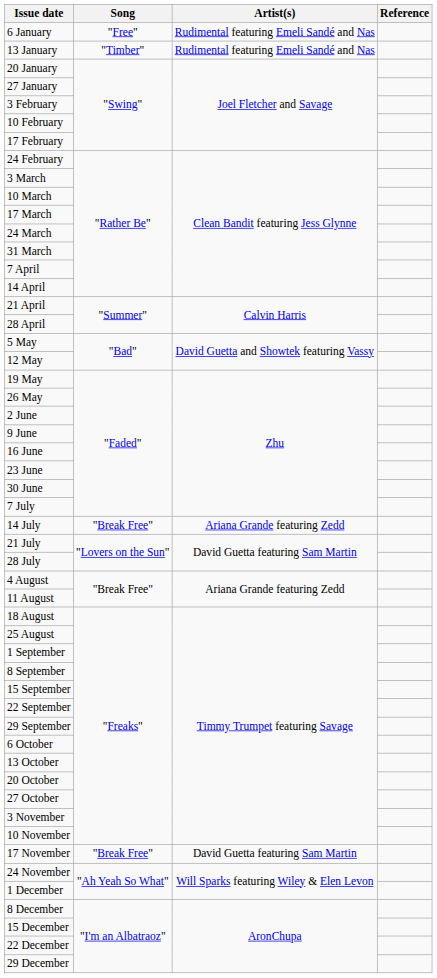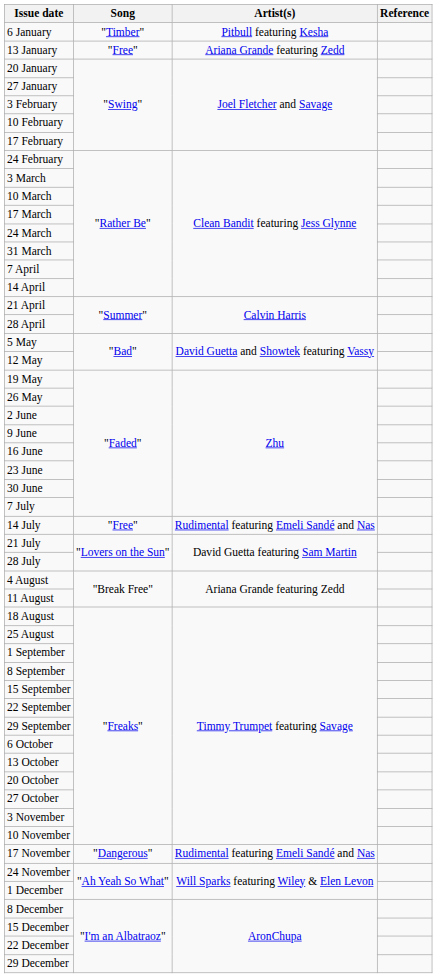 <table class="wikitable">
 <tr>
 <th>Issue date</th>
 <th>Song</th>
 <th>Artist(s)</th>
 <th>Reference</th>
 </tr>
 <tr>
 <td align="left">6 January</td>
-<td align="center">"<a href='#'>Free</a>"</td>
-<td align="center"><a href='#'>Rudimental</a> featuring <a href='#'>Emeli Sandé</a> and <a href='#'>Nas</a></td>
+<td align="center">"<a href='#'>Timber</a>"</td>
+<td align="center"><a href='#'>Pitbull</a> featuring <a href='#'>Kesha</a></td>
 <td align="center"></td>
 </tr>
 <tr>
 <td align="left">13 January</td>
-<td align="center">"<a href='#'>Timber</a>"</td>
-<td align="center"><a href='#'>Rudimental</a> featuring <a href='#'>Emeli Sandé</a> and <a href='#'>Nas</a></td>
+<td align="center">"<a href='#'>Free</a>"</td>
+<td align="center"><a href='#'>Ariana Grande</a> featuring <a href='#'>Zedd</a></td>
 <td align="center"></td>
 </tr>
 <tr>
 <td align="left">20 January</td>
 <td align="center" rowspan="5">"<a href='#'>Swing</a>"</td>
 <td align="center" rowspan="5"><a href='#'>Joel Fletcher</a> and <a href='#'>Savage</a></td>
 <td align="center"></td>
 </tr>
 <tr>
 <td align="left">27 January</td>
 <td align="center"></td>
 </tr>
 <tr>
 <td align="left">3 February</td>
 <td align="center"></td>
 </tr>
 <tr>
 <td align="left">10 February</td>
 <td align="center"></td>
 </tr>
 <tr>
 <td align="left">17 February</td>
 <td align="center"></td>
 </tr>
 <tr>
 <td align="left">24 February</td>
 <td align="center" rowspan="8">"<a href='#'>Rather Be</a>"</td>
 <td align="center" rowspan="8"><a href='#'>Clean Bandit</a> featuring <a href='#'>Jess Glynne</a></td>
 <td align="center"></td>
 </tr>
 <tr>
 <td align="left">3 March</td>
 <td align="center"></td>
 </tr>
 <tr>
 <td align="left">10 March</td>
 <td align="center"></td>
 </tr>
 <tr>
 <td align="left">17 March</td>
 <td align="center"></td>
 </tr>
 <tr>
 <td align="left">24 March</td>
 <td align="center"></td>
 </tr>
 <tr>
 <td align="left">31 March</td>
 <td align="center"></td>
 </tr>
 <tr>
 <td align="left">7 April</td>
 <td align="center"></td>
 </tr>
 <tr>
 <td align="left">14 April</td>
 <td align="center"></td>
 </tr>
 <tr>
 <td align="left">21 April</td>
 <td align="center" rowspan="2">"<a href='#'>Summer</a>"</td>
 <td align="center" rowspan="2"><a href='#'>Calvin Harris</a></td>
 <td align="center"></td>
 </tr>
 <tr>
 <td align="left">28 April</td>
 <td align="center"></td>
 </tr>
 <tr>
 <td align="left">5 May</td>
 <td align="center" rowspan="2">"<a href='#'>Bad</a>"</td>
 <td align="center" rowspan="2"><a href='#'>David Guetta</a> and <a href='#'>Showtek</a> featuring <a href='#'>Vassy</a></td>
 <td align="center"></td>
 </tr>
 <tr>
 <td align="left">12 May</td>
 <td align="center"></td>
 </tr>
 <tr>
 <td align="left">19 May</td>
 <td align="center" rowspan="8">"<a href='#'>Faded</a>"</td>
 <td align="center" rowspan="8"><a href='#'>Zhu</a></td>
 <td align="center"></td>
 </tr>
 <tr>
 <td align="left">26 May</td>
 <td align="center"></td>
 </tr>
 <tr>
 <td align="left">2 June</td>
 <td align="center"></td>
 </tr>
 <tr>
 <td align="left">9 June</td>
 <td align="center"></td>
 </tr>
 <tr>
 <td align="left">16 June</td>
 <td align="center"></td>
 </tr>
 <tr>
 <td align="left">23 June</td>
 <td align="center"></td>
 </tr>
 <tr>
 <td align="left">30 June</td>
 <td align="center"></td>
 </tr>
 <tr>
 <td align="left">7 July</td>
 <td align="center"></td>
 </tr>
 <tr>
 <td align="left">14 July</td>
-<td align="center">"<a href='#'>Break Free</a>"</td>
-<td align="center"><a href='#'>Ariana Grande</a> featuring <a href='#'>Zedd</a></td>
+<td align="center">"<a href='#'>Free</a>"</td>
+<td align="center"><a href='#'>Rudimental</a> featuring <a href='#'>Emeli Sandé</a> and <a href='#'>Nas</a></td>
 <td align="center"></td>
 </tr>
 <tr>
 <td align="left">21 July</td>
 <td align="center" rowspan="2">"<a href='#'>Lovers on the Sun</a>"</td>
 <td align="center" rowspan="2">David Guetta featuring <a href='#'>Sam Martin</a></td>
 <td align="center"></td>
 </tr>
 <tr>
 <td align="left">28 July</td>
 <td align="center"></td>
 </tr>
 <tr>
 <td align="left">4 August</td>
 <td align="center" rowspan="2">"Break Free"</td>
 <td align="center" rowspan="2">Ariana Grande featuring Zedd</td>
 <td align="center"></td>
 </tr>
 <tr>
 <td align="left">11 August</td>
 <td align="center"></td>
 </tr>
 <tr>
 <td align="left">18 August</td>
 <td align="center" rowspan="13">"<a href='#'>Freaks</a>"</td>
 <td align="center" rowspan="13"><a href='#'>Timmy Trumpet</a> featuring <a href='#'>Savage</a></td>
 <td align="center"></td>
 </tr>
 <tr>
 <td align="left">25 August</td>
 <td align="center"></td>
 </tr>
 <tr>
 <td align="left">1 September</td>
 <td align="center"></td>
 </tr>
 <tr>
 <td align="left">8 September</td>
 <td align="center"></td>
 </tr>
 <tr>
 <td align="left">15 September</td>
 <td align="center"></td>
 </tr>
 <tr>
 <td align="left">22 September</td>
 <td align="center"></td>
 </tr>
 <tr>
 <td align="left">29 September</td>
 <td align="center"></td>
 </tr>
 <tr>
 <td align="left">6 October</td>
 <td align="center"></td>
 </tr>
 <tr>
 <td align="left">13 October</td>
 <td align="center"></td>
 </tr>
 <tr>
 <td align="left">20 October</td>
 <td align="center"></td>
 </tr>
 <tr>
 <td align="left">27 October</td>
 <td align="center"></td>
 </tr>
 <tr>
 <td align="left">3 November</td>
 <td align="center"></td>
 </tr>
 <tr>
 <td align="left">10 November</td>
 <td align="center"></td>
 </tr>
 <tr>
 <td align="left">17 November</td>
-<td align="center">"<a href='#'>Break Free</a>"</td>
-<td align="center">David Guetta featuring <a href='#'>Sam Martin</a></td>
+<td align="center">"<a href='#'>Dangerous</a>"</td>
+<td align="center"><a href='#'>Rudimental</a> featuring <a href='#'>Emeli Sandé</a> and <a href='#'>Nas</a></td>
 <td align="center"></td>
 </tr>
 <tr>
 <td align="left">24 November</td>
 <td align="center" rowspan="2">"<a href='#'>Ah Yeah So What</a>"</td>
 <td align="center" rowspan="2"><a href='#'>Will Sparks</a> featuring <a href='#'>Wiley</a> & <a href='#'>Elen Levon</a></td>
 <td align="center"></td>
 </tr>
 <tr>
 <td align="left">1 December</td>
 <td align="center"></td>
 </tr>
 <tr>
 <td align="left">8 December</td>
 <td align="center" rowspan="4">"<a href='#'>I'm an Albatraoz</a>"</td>
 <td align="center" rowspan="4"><a href='#'>AronChupa</a></td>
 <td align="center"></td>
 </tr>
 <tr>
 <td align="left">15 December</td>
 <td align="center"></td>
 </tr>
 <tr>
 <td align="left">22 December</td>
 <td align="center"></td>
 </tr>
 <tr>
 <td align="left">29 December</td>
 <td align="center"></td>
 </tr>
 </table>
